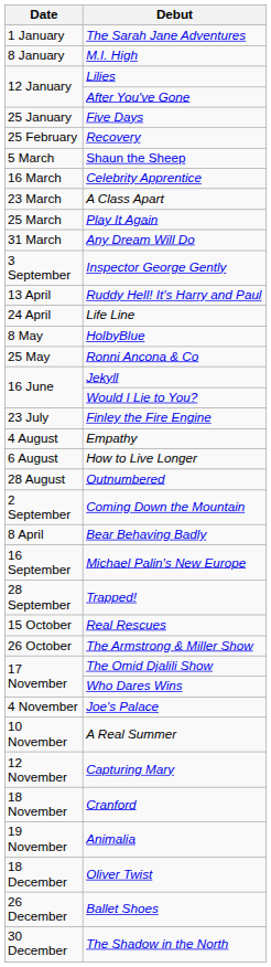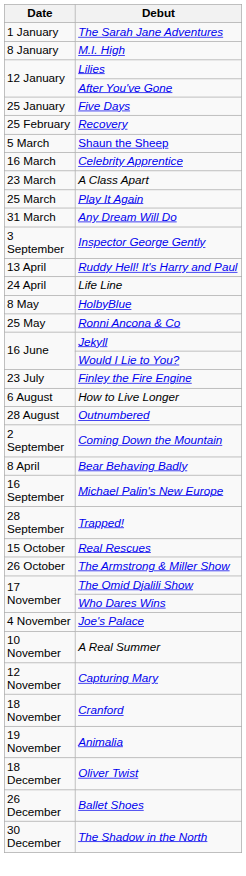 <table class="wikitable">
 <tr>
 <th width=90>Date</th>
 <th width=220>Debut</th>
 </tr>
 <tr>
 <td>1 January</td>
 <td><em><a href='#'>The Sarah Jane Adventures</a></em></td>
 </tr>
 <tr>
 <td>8 January</td>
 <td><em><a href='#'>M.I. High</a></em></td>
 </tr>
 <tr>
 <td rowspan="2">12 January</td>
 <td><em><a href='#'>Lilies</a></em></td>
 </tr>
 <tr>
 <td><em><a href='#'>After You've Gone</a></em></td>
 </tr>
 <tr>
 <td>25 January</td>
 <td><em><a href='#'>Five Days</a></em></td>
 </tr>
 <tr>
 <td>25 February</td>
 <td><em><a href='#'>Recovery</a></em></td>
 </tr>
 <tr>
 <td>5 March</td>
 <td><a href='#'>Shaun the Sheep</a></td>
 </tr>
 <tr>
 <td>16 March</td>
 <td><em><a href='#'>Celebrity Apprentice</a></em></td>
 </tr>
 <tr>
 <td>23 March</td>
 <td><em>A Class Apart</em></td>
 </tr>
 <tr>
 <td>25 March</td>
 <td><em><a href='#'>Play It Again</a></em></td>
 </tr>
 <tr>
 <td>31 March</td>
 <td><em><a href='#'>Any Dream Will Do</a></em></td>
 </tr>
 <tr>
 <td>3 September</td>
 <td><em><a href='#'>Inspector George Gently</a></em></td>
 </tr>
 <tr>
 <td>13 April</td>
 <td><em><a href='#'>Ruddy Hell! It's Harry and Paul</a></em></td>
 </tr>
 <tr>
 <td>24 April</td>
 <td><em>Life Line</em></td>
 </tr>
 <tr>
 <td>8 May</td>
 <td><em><a href='#'>HolbyBlue</a></em></td>
 </tr>
 <tr>
 <td>25 May</td>
 <td><em><a href='#'>Ronni Ancona & Co</a></em></td>
 </tr>
 <tr>
 <td rowspan="2">16 June</td>
 <td><em><a href='#'>Jekyll</a></em></td>
 </tr>
 <tr>
 <td><em><a href='#'>Would I Lie to You?</a></em></td>
 </tr>
 <tr>
 <td>23 July</td>
 <td><em><a href='#'>Finley the Fire Engine</a></em></td>
 </tr>
 <tr>
-<td>4 August</td>
-<td><em>Empathy</em></td>
-</tr>
-<tr>
 <td>6 August</td>
 <td><em>How to Live Longer</em></td>
 </tr>
 <tr>
 <td>28 August</td>
 <td><em><a href='#'>Outnumbered</a></em></td>
 </tr>
 <tr>
 <td>2 September</td>
 <td><em><a href='#'>Coming Down the Mountain</a></em></td>
 </tr>
 <tr>
 <td>8 April</td>
 <td><em><a href='#'>Bear Behaving Badly</a></em></td>
 </tr>
 <tr>
 <td>16 September</td>
 <td><em><a href='#'>Michael Palin's New Europe</a></em></td>
 </tr>
 <tr>
 <td>28 September</td>
 <td><em><a href='#'>Trapped!</a></em></td>
 </tr>
 <tr>
 <td>15 October</td>
 <td><em><a href='#'>Real Rescues</a></em></td>
 </tr>
 <tr>
 <td>26 October</td>
 <td><em><a href='#'>The Armstrong & Miller Show</a></em></td>
 </tr>
 <tr>
 <td rowspan="2">17 November</td>
 <td><em><a href='#'>The Omid Djalili Show</a></em></td>
 </tr>
 <tr>
 <td><em><a href='#'>Who Dares Wins</a></em></td>
 </tr>
 <tr>
 <td>4 November</td>
 <td><em><a href='#'>Joe's Palace</a></em></td>
 </tr>
 <tr>
 <td>10 November</td>
 <td><em>A Real Summer</em></td>
 </tr>
 <tr>
 <td>12 November</td>
 <td><em><a href='#'>Capturing Mary</a></em></td>
 </tr>
 <tr>
 <td>18 November</td>
 <td><em><a href='#'>Cranford</a></em></td>
 </tr>
 <tr>
 <td>19 November</td>
 <td><em><a href='#'>Animalia</a></em></td>
 </tr>
 <tr>
 <td>18 December</td>
 <td><em><a href='#'>Oliver Twist</a></em></td>
 </tr>
 <tr>
 <td>26 December</td>
 <td><em><a href='#'>Ballet Shoes</a></em></td>
 </tr>
 <tr>
 <td>30 December</td>
 <td><em><a href='#'>The Shadow in the North</a></em></td>
 </tr>
 </table>
